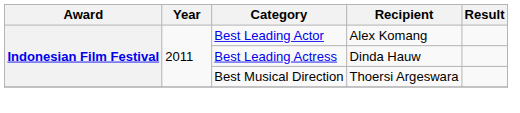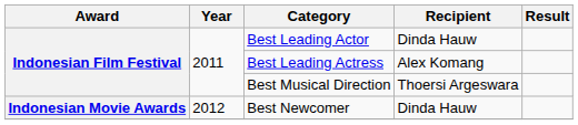 <table class="wikitable" style="font-size: 95%;">
 <tr>
 <th scope="col">Award</th>
 <th scope="col"; width=50>Year</th>
 <th scope="col">Category</th>
 <th scope="col">Recipient</th>
 <th scope="col">Result</th>
 </tr>
 <tr>
 <th scope="row" rowspan="3"><a href='#'>Indonesian Film Festival</a></th>
 <td rowspan="3">2011</td>
 <td><a href='#'>Best Leading Actor</a></td>
-<td>Alex Komang</td>
+<td>Dinda Hauw</td>
 <td></td>
 </tr>
 <tr>
 <td><a href='#'>Best Leading Actress</a></td>
-<td>Dinda Hauw</td>
+<td>Alex Komang</td>
 <td></td>
 </tr>
 <tr>
 <td>Best Musical Direction</td>
 <td>Thoersi Argeswara</td>
 <td></td>
 </tr>
 <tr>
+<th scope="row" rowspan="1"><a href='#'>Indonesian Movie Awards</a></th>
+<td rowspan="1">2012</td>
+<td>Best Newcomer</td>
+<td>Dinda Hauw</td>
+<td></td>
+</tr>
+<tr>
 </tr>
 </table>
